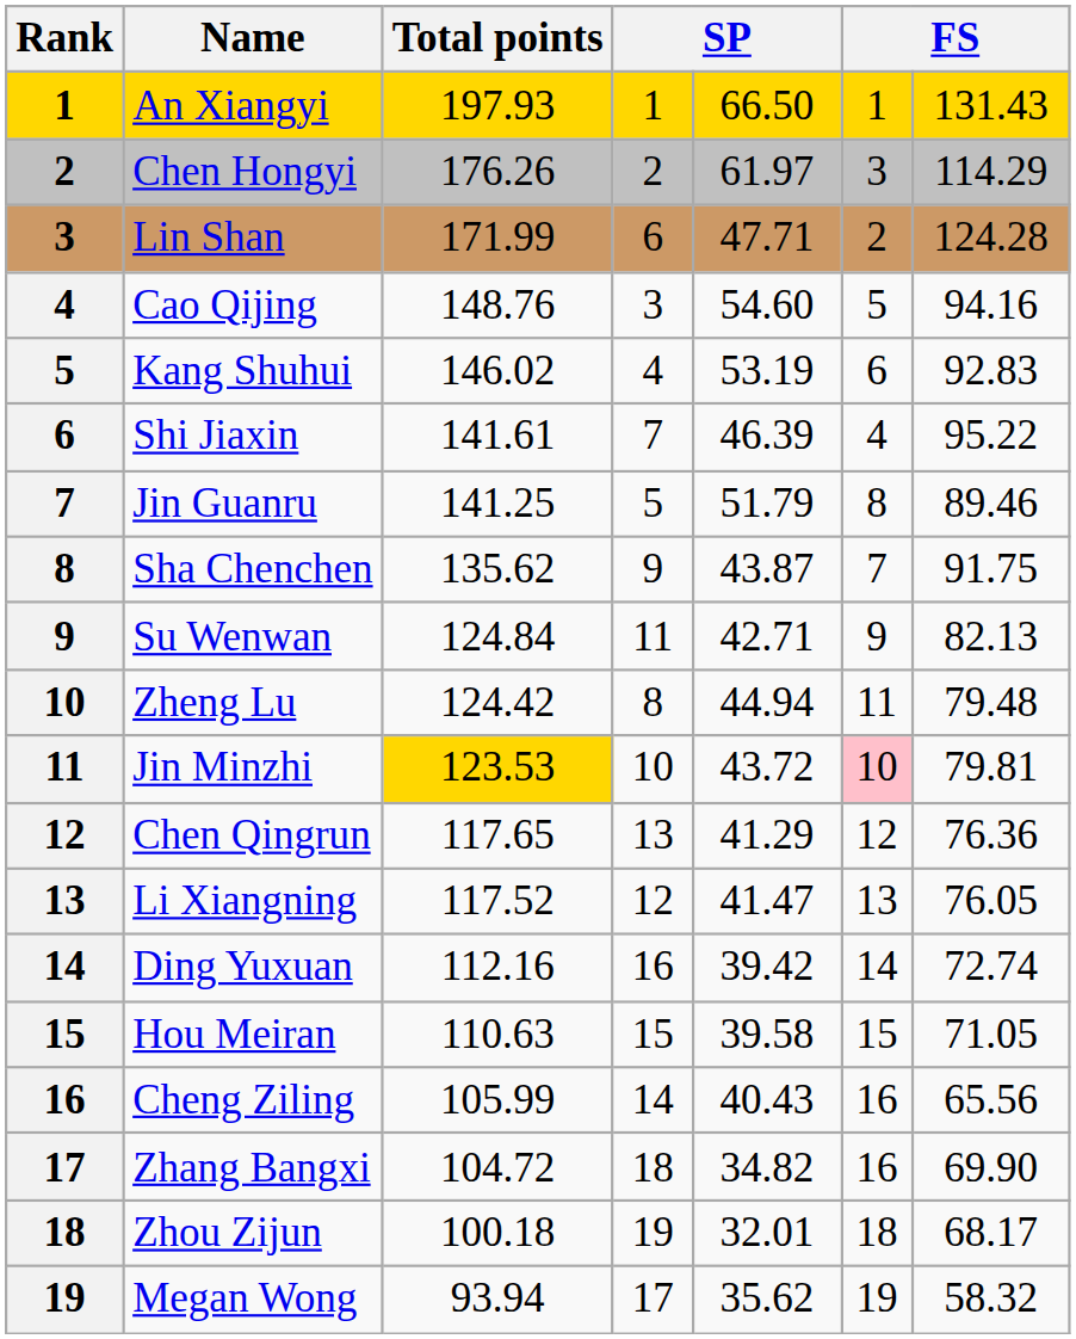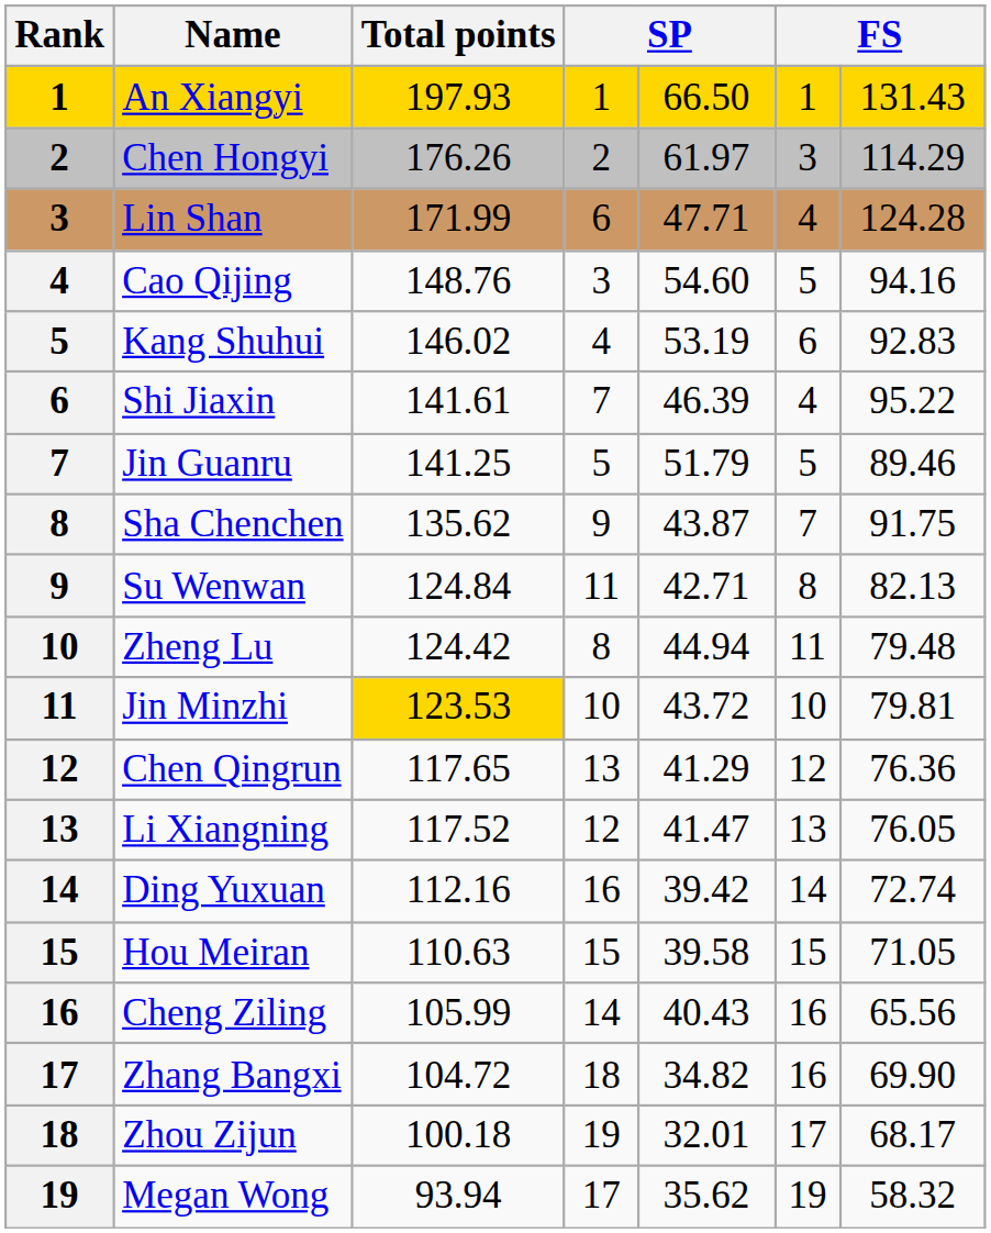 <table class="wikitable sortable">
 <tr>
 <th>Rank</th>
 <th>Name</th>
 <th>Total points</th>
 <th colspan="2" width="80px" align="center"><a href='#'>SP</a></th>
 <th colspan="2" width="80px" align="center"><a href='#'>FS</a></th>
 </tr>
 <tr bgcolor="gold">
 <td align="center" bgcolor="gold"><strong>1</strong></td>
 <td><a href='#'>An Xiangyi</a></td>
 <td align="center">197.93</td>
 <td align="center">1</td>
 <td align="center">66.50</td>
 <td align="center">1</td>
 <td align="center">131.43</td>
 </tr>
 <tr bgcolor="silver">
 <td align="center" bgcolor="silver"><strong>2</strong></td>
 <td><a href='#'>Chen Hongyi</a></td>
 <td align="center">176.26</td>
 <td align="center">2</td>
 <td align="center">61.97</td>
 <td align="center">3</td>
 <td align="center">114.29</td>
 </tr>
 <tr bgcolor="cc9966">
 <td align="center" bgcolor="cc9966"><strong>3</strong></td>
 <td><a href='#'>Lin Shan</a></td>
 <td align="center">171.99</td>
 <td align="center">6</td>
 <td align="center">47.71</td>
-<td align="center">2</td>
+<td align="center">4</td>
 <td align="center">124.28</td>
 </tr>
 <tr>
 <th>4</th>
 <td><a href='#'>Cao Qijing</a></td>
 <td align="center">148.76</td>
 <td align="center">3</td>
 <td align="center">54.60</td>
 <td align="center">5</td>
 <td align="center">94.16</td>
 </tr>
 <tr>
 <th>5</th>
 <td><a href='#'>Kang Shuhui</a></td>
 <td align="center">146.02</td>
 <td align="center">4</td>
 <td align="center">53.19</td>
 <td align="center">6</td>
 <td align="center">92.83</td>
 </tr>
 <tr>
 <th>6</th>
 <td><a href='#'>Shi Jiaxin</a></td>
 <td align="center">141.61</td>
 <td align="center">7</td>
 <td align="center">46.39</td>
 <td align="center">4</td>
 <td align="center">95.22</td>
 </tr>
 <tr>
 <th>7</th>
 <td><a href='#'>Jin Guanru</a></td>
 <td align="center">141.25</td>
 <td align="center">5</td>
 <td align="center">51.79</td>
-<td align="center">8</td>
+<td align="center">5</td>
 <td align="center">89.46</td>
 </tr>
 <tr>
 <th>8</th>
 <td><a href='#'>Sha Chenchen</a></td>
 <td align="center">135.62</td>
 <td align="center">9</td>
 <td align="center">43.87</td>
 <td align="center">7</td>
 <td align="center">91.75</td>
 </tr>
 <tr>
 <th>9</th>
 <td><a href='#'>Su Wenwan</a></td>
 <td align="center">124.84</td>
 <td align="center">11</td>
 <td align="center">42.71</td>
-<td align="center">9</td>
+<td align="center">8</td>
 <td align="center">82.13</td>
 </tr>
 <tr>
 <th>10</th>
 <td><a href='#'>Zheng Lu</a></td>
 <td align="center">124.42</td>
 <td align="center">8</td>
 <td align="center">44.94</td>
 <td align="center">11</td>
 <td align="center">79.48</td>
 </tr>
 <tr>
 <th>11</th>
 <td><a href='#'>Jin Minzhi</a></td>
 <td align="center" style="background: gold;">123.53</td>
 <td align="center">10</td>
 <td align="center">43.72</td>
-<td align="center" style="background: pink;">10</td>
+<td align="center">10</td>
 <td align="center">79.81</td>
 </tr>
 <tr>
 <th>12</th>
 <td><a href='#'>Chen Qingrun</a></td>
 <td align="center">117.65</td>
 <td align="center">13</td>
 <td align="center">41.29</td>
 <td align="center">12</td>
 <td align="center">76.36</td>
 </tr>
 <tr>
 <th>13</th>
 <td><a href='#'>Li Xiangning</a></td>
 <td align="center">117.52</td>
 <td align="center">12</td>
 <td align="center">41.47</td>
 <td align="center">13</td>
 <td align="center">76.05</td>
 </tr>
 <tr>
 <th>14</th>
 <td><a href='#'>Ding Yuxuan</a></td>
 <td align="center">112.16</td>
 <td align="center">16</td>
 <td align="center">39.42</td>
 <td align="center">14</td>
 <td align="center">72.74</td>
 </tr>
 <tr>
 <th>15</th>
 <td><a href='#'>Hou Meiran</a></td>
 <td align="center">110.63</td>
 <td align="center">15</td>
 <td align="center">39.58</td>
 <td align="center">15</td>
 <td align="center">71.05</td>
 </tr>
 <tr>
 <th>16</th>
 <td><a href='#'>Cheng Ziling</a></td>
 <td align="center">105.99</td>
 <td align="center">14</td>
 <td align="center">40.43</td>
 <td align="center">16</td>
 <td align="center">65.56</td>
 </tr>
 <tr>
 <th>17</th>
 <td><a href='#'>Zhang Bangxi</a></td>
 <td align="center">104.72</td>
 <td align="center">18</td>
 <td align="center">34.82</td>
 <td align="center">16</td>
 <td align="center">69.90</td>
 </tr>
 <tr>
 <th>18</th>
 <td><a href='#'>Zhou Zijun</a></td>
 <td align="center">100.18</td>
 <td align="center">19</td>
 <td align="center">32.01</td>
-<td align="center">18</td>
+<td align="center">17</td>
 <td align="center">68.17</td>
 </tr>
 <tr>
 <th>19</th>
 <td><a href='#'>Megan Wong</a></td>
 <td align="center">93.94</td>
 <td align="center">17</td>
 <td align="center">35.62</td>
 <td align="center">19</td>
 <td align="center">58.32</td>
 </tr>
 </table>
